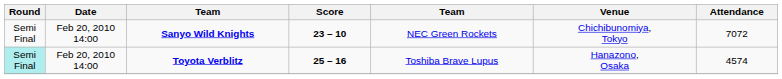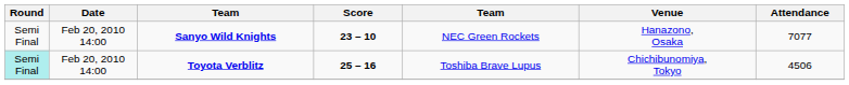 <table class="wikitable" style="text-align: center;">
 <tr>
 <th width=5%>Round</th>
 <th width=10%>Date</th>
 <th width=20%>Team</th>
 <th width=10%>Score</th>
 <th width=20%>Team</th>
 <th width=20%>Venue</th>
 <th width=10%>Attendance</th>
 </tr>
 <tr>
 <td>Semi Final</td>
 <td>Feb 20, 2010 14:00<br></td>
 <td><strong><a href='#'>Sanyo Wild Knights</a></strong></td>
 <td><strong>23 – 10</strong><br></td>
 <td><a href='#'>NEC Green Rockets</a></td>
-<td><a href='#'>Chichibunomiya</a>,<br><a href='#'>Tokyo</a></td>
-<td>7072</td>
+<td><a href='#'>Hanazono</a>,<br><a href='#'>Osaka</a></td>
+<td>7077</td>
 </tr>
 <tr>
 <td style="background: paleturquoise;">Semi Final</td>
 <td>Feb 20, 2010 14:00<br></td>
 <td><strong><a href='#'>Toyota Verblitz</a></strong></td>
 <td><strong>25 – 16</strong><br></td>
 <td><a href='#'>Toshiba Brave Lupus</a></td>
-<td><a href='#'>Hanazono</a>,<br><a href='#'>Osaka</a></td>
-<td>4574</td>
+<td><a href='#'>Chichibunomiya</a>,<br><a href='#'>Tokyo</a></td>
+<td>4506</td>
 </tr>
 <tr>
 </tr>
 </table>
